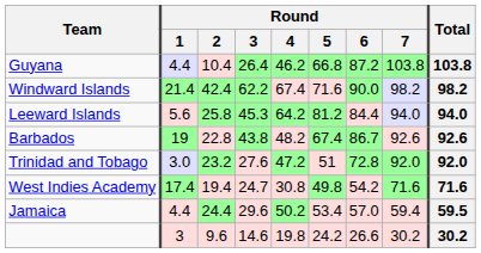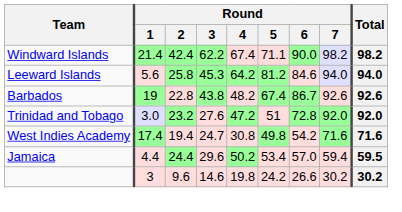 <table class="wikitable">
 <tr>
 <th rowspan="2" style="border-right: 3px solid #454545">Team</th>
 <th colspan="7">Round</th>
 <th rowspan="2" style="border-left: 3px solid #454545">Total</th>
 </tr>
 <tr>
 <th>1</th>
 <th>2</th>
 <th>3</th>
 <th>4</th>
 <th>5</th>
 <th>6</th>
 <th>7</th>
 </tr>
 <tr align="center">
-<td style="border-right: 3px solid #454545" align="left"><a href='#'>Guyana</a></td>
-<td style="background: #DFDFFF">4.4</td>
-<td style="background: #FFDDDD">10.4</td>
-<td style="background: #99FF99">26.4</td>
-<td style="background: #99FF99">46.2</td>
-<td style="background: #99FF99">66.8</td>
-<td style="background: #99FF99">87.2</td>
-<td style="background: #99FF99">103.8</td>
-<th style="border-left: 3px solid #454545">103.8</th>
-</tr>
-<tr align="center">
 <td style="border-right: 3px solid #454545" align="left"><a href='#'>Windward Islands</a></td>
 <td style="background: #99FF99">21.4</td>
 <td style="background: #99FF99">42.4</td>
 <td style="background: #99FF99">62.2</td>
 <td style="background: #FFDDDD">67.4</td>
-<td style="background: #FFDDDD">71.6</td>
+<td style="background: #FFDDDD">71.1</td>
 <td style="background: #99FF99">90.0</td>
 <td style="background: #DFDFFF">98.2</td>
 <th style="border-left: 3px solid #454545">98.2</th>
 </tr>
 <tr align="center">
 <td style="border-right: 3px solid #454545" align="left"><a href='#'>Leeward Islands</a></td>
 <td style="background: #FFDDDD">5.6</td>
 <td style="background: #99FF99">25.8</td>
 <td style="background: #99FF99">45.3</td>
 <td style="background: #99FF99">64.2</td>
 <td style="background: #99FF99">81.2</td>
-<td style="background: #FFDDDD">84.4</td>
+<td style="background: #FFDDDD">84.6</td>
 <td style="background: #DFDFFF">94.0</td>
 <th style="border-left: 3px solid #454545">94.0</th>
 </tr>
 <tr align="center">
 <td style="border-right: 3px solid #454545" align="left"><a href='#'>Barbados</a></td>
 <td style="background: #99FF99">19</td>
 <td style="background: #FFDDDD">22.8</td>
 <td style="background: #99FF99">43.8</td>
 <td style="background: #FFDDDD">48.2</td>
 <td style="background: #99FF99">67.4</td>
 <td style="background: #99FF99">86.7</td>
 <td style="background: #FFDDDD">92.6</td>
 <th style="border-left: 3px solid #454545">92.6</th>
 </tr>
 <tr align="center">
 <td style="border-right: 3px solid #454545" align="left"><a href='#'>Trinidad and Tobago</a></td>
 <td style="background: #DFDFFF">3.0</td>
 <td style="background: #99FF99">23.2</td>
 <td style="background: #FFDDDD">27.6</td>
 <td style="background: #99FF99">47.2</td>
 <td style="background: #FFDDDD">51</td>
 <td style="background: #99FF99">72.8</td>
 <td style="background: #99FF99">92.0</td>
 <th style="border-left: 3px solid #454545">92.0</th>
 </tr>
 <tr align="center">
 <td style="border-right: 3px solid #454545" align="left"><a href='#'>West Indies Academy</a></td>
 <td style="background: #99FF99">17.4</td>
 <td style="background: #FFDDDD">19.4</td>
 <td style="background: #FFDDDD">24.7</td>
 <td style="background: #FFDDDD">30.8</td>
 <td style="background: #99FF99">49.8</td>
 <td style="background: #FFDDDD">54.2</td>
 <td style="background: #99FF99">71.6</td>
 <th style="border-left: 3px solid #454545">71.6</th>
 </tr>
 <tr align="center">
 <td style="border-right: 3px solid #454545" align="left"><a href='#'>Jamaica</a></td>
 <td style="background: #FFDDDD">4.4</td>
 <td style="background: #99FF99">24.4</td>
 <td style="background: #FFDDDD">29.6</td>
 <td style="background: #99FF99">50.2</td>
 <td style="background: #FFDDDD">53.4</td>
 <td style="background: #FFDDDD">57.0</td>
 <td style="background: #FFDDDD">59.4</td>
 <th style="border-left: 3px solid #454545">59.5</th>
 </tr>
 <tr align="center">
 <td style="border-right: 3px solid #454545" align="left"></td>
 <td style="background: #FFDDDD">3</td>
 <td style="background: #FFDDDD">9.6</td>
 <td style="background: #FFDDDD">14.6</td>
 <td style="background: #FFDDDD">19.8</td>
 <td style="background: #FFDDDD">24.2</td>
 <td style="background: #FFDDDD">26.6</td>
 <td style="background: #FFDDDD">30.2</td>
 <th style="border-left: 3px solid #454545">30.2</th>
 </tr>
 </table>
